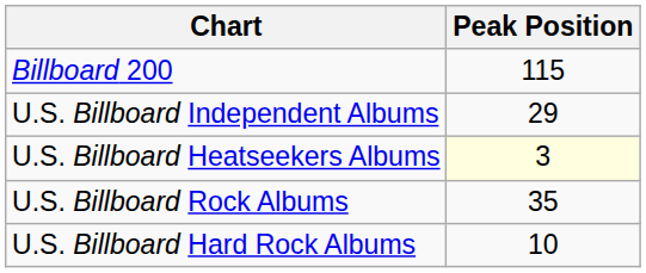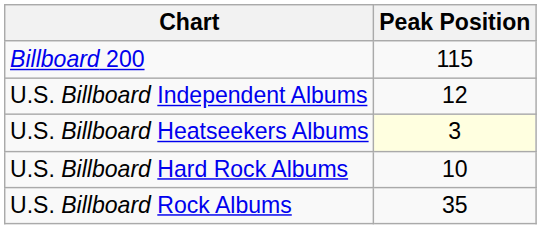 <table class="wikitable sortable">
 <tr>
 <th>Chart</th>
 <th>Peak Position</th>
 </tr>
 <tr>
 <td><a href='#'><em>Billboard</em> 200</a></td>
 <td align="center">115</td>
 </tr>
 <tr>
 <td>U.S. <em>Billboard</em> <a href='#'>Independent Albums</a></td>
-<td align="center">29</td>
+<td align="center">12</td>
 </tr>
 <tr>
 <td>U.S. <em>Billboard</em> <a href='#'>Heatseekers Albums</a></td>
 <td align="center" style="background: lightyellow;">3</td>
 </tr>
 <tr>
+<td>U.S. <em>Billboard</em> <a href='#'>Hard Rock Albums</a></td>
+<td align="center">10</td>
+</tr>
+<tr>
 <td>U.S. <em>Billboard</em> <a href='#'>Rock Albums</a></td>
 <td align="center">35</td>
 </tr>
-<tr>
-<td>U.S. <em>Billboard</em> <a href='#'>Hard Rock Albums</a></td>
-<td align="center">10</td>
-</tr>
 </table>
